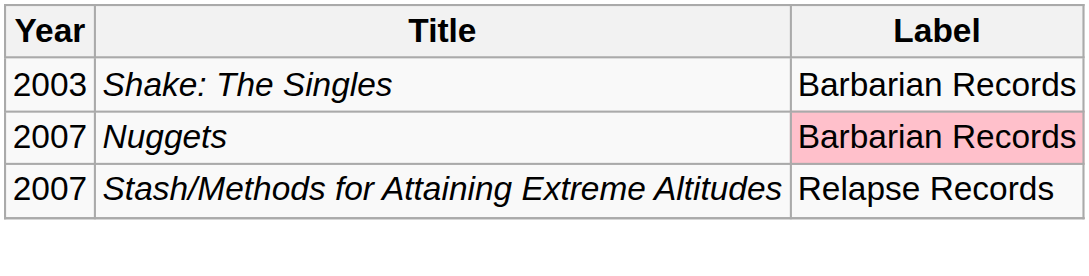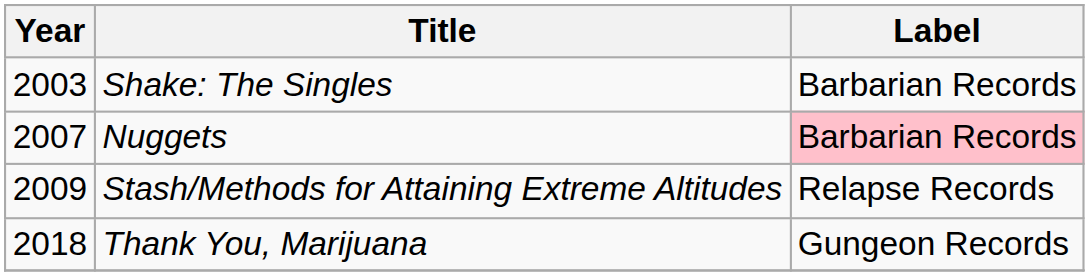 <table class="wikitable">
 <tr>
 <th>Year</th>
 <th>Title</th>
 <th>Label</th>
 </tr>
 <tr>
 <td>2003</td>
 <td><em>Shake: The Singles</em></td>
 <td>Barbarian Records</td>
 </tr>
 <tr>
 <td>2007</td>
 <td><em>Nuggets</em></td>
 <td style="background: pink;">Barbarian Records</td>
 </tr>
 <tr>
-<td>2007</td>
+<td>2009</td>
 <td><em>Stash/Methods for Attaining Extreme Altitudes</em></td>
 <td>Relapse Records</td>
 </tr>
 <tr>
+<td>2018</td>
+<td><em>Thank You, Marijuana</em></td>
+<td>Gungeon Records</td>
+</tr>
+<tr>
 </tr>
 </table>
